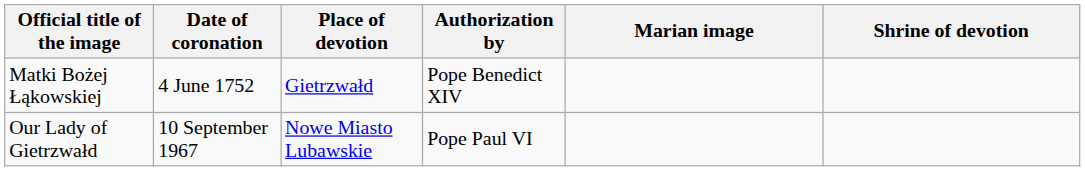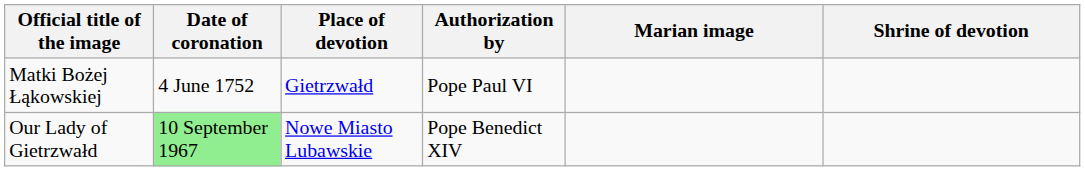 <table class="wikitable sortable">
 <tr>
 <th>Official title of the image</th>
 <th data-sort-type="date">Date of coronation</th>
 <th>Place of devotion</th>
 <th>Authorization by</th>
 <th width=200px class=unsortable>Marian image</th>
 <th width=200px class=unsortable>Shrine of devotion</th>
 </tr>
 <tr>
 <td>Matki Bożej Łąkowskiej</td>
 <td>4 June 1752</td>
 <td><a href='#'>Gietrzwałd</a></td>
-<td>Pope Benedict XIV</td>
+<td>Pope Paul VI</td>
 <td></td>
 <td></td>
 </tr>
 <tr>
 <td>Our Lady of Gietrzwałd</td>
-<td>10 September 1967</td>
+<td style="background: lightgreen;">10 September 1967</td>
 <td><a href='#'>Nowe Miasto Lubawskie</a></td>
-<td>Pope Paul VI</td>
+<td>Pope Benedict XIV</td>
 <td></td>
 <td></td>
 </tr>
 </table>
